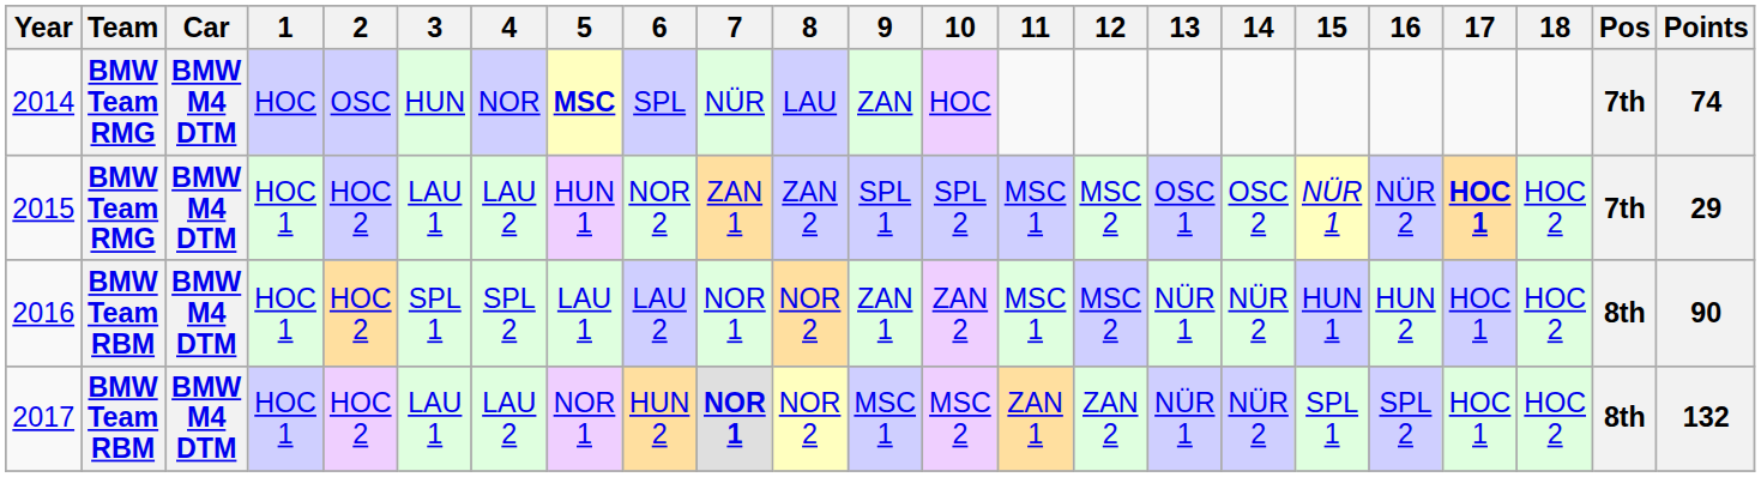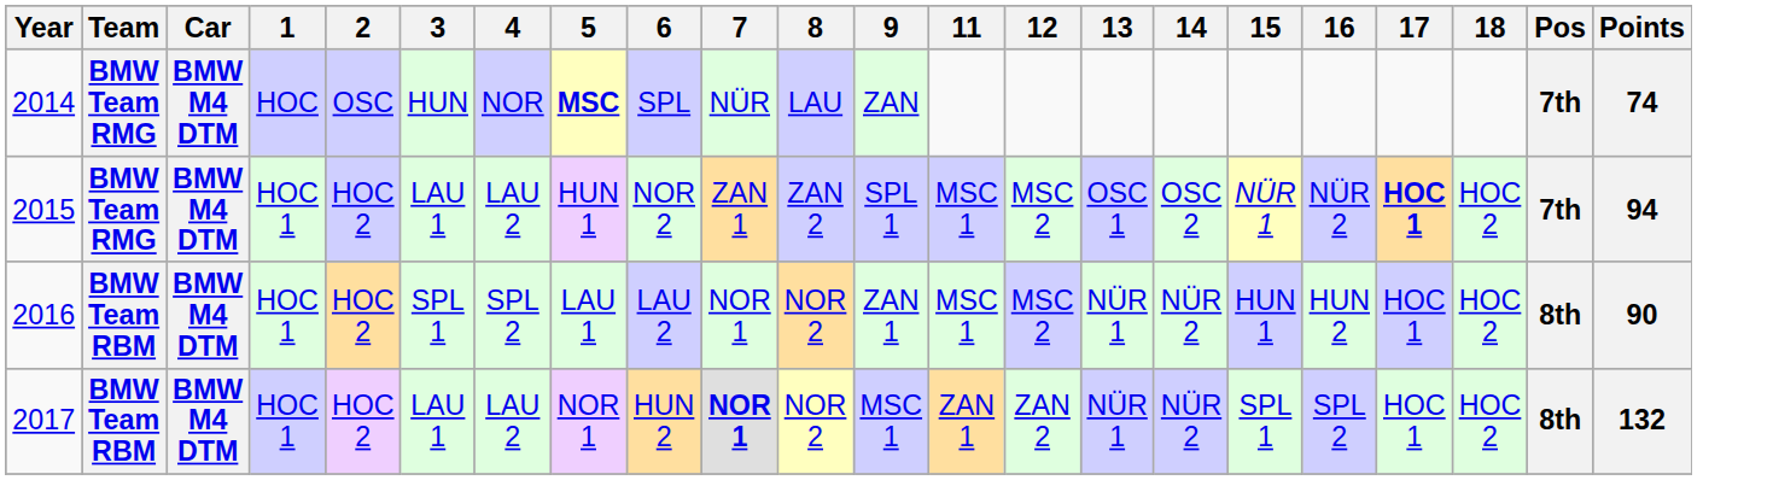 <table class="wikitable" style="text-align:center; font-size:85%">
 <tr>
 <th>Year</th>
 <th>Team</th>
 <th>Car</th>
 <th>1</th>
 <th>2</th>
 <th>3</th>
 <th>4</th>
 <th>5</th>
 <th>6</th>
 <th>7</th>
 <th>8</th>
 <th>9</th>
-<th>10</th>
 <th>11</th>
 <th>12</th>
 <th>13</th>
 <th>14</th>
 <th>15</th>
 <th>16</th>
 <th>17</th>
 <th>18</th>
 <th>Pos</th>
 <th>Points</th>
 </tr>
 <tr>
 <td><a href='#'>2014</a></td>
 <th><a href='#'>BMW Team RMG</a></th>
 <th><a href='#'>BMW M4 DTM</a></th>
 <td style="background:#CFCFFF;"><a href='#'>HOC</a><br></td>
 <td style="background:#CFCFFF;"><a href='#'>OSC</a><br></td>
 <td style="background:#DFFFDF;"><a href='#'>HUN</a><br></td>
 <td style="background:#CFCFFF;"><a href='#'>NOR</a><br></td>
 <td style="background:#FFFFBF;"><strong><a href='#'>MSC</a></strong><br></td>
 <td style="background:#CFCFFF;"><a href='#'>SPL</a><br></td>
 <td style="background:#DFFFDF;"><a href='#'>NÜR</a><br></td>
 <td style="background:#CFCFFF;"><a href='#'>LAU</a><br></td>
 <td style="background:#DFFFDF;"><a href='#'>ZAN</a><br></td>
-<td style="background:#EFCFFF;"><a href='#'>HOC</a><br></td>
 <td></td>
 <td></td>
 <td></td>
 <td></td>
 <td></td>
 <td></td>
 <td></td>
 <td></td>
 <th>7th</th>
 <th>74</th>
 </tr>
 <tr>
 <td><a href='#'>2015</a></td>
 <th><a href='#'>BMW Team RMG</a></th>
 <th><a href='#'>BMW M4 DTM</a></th>
 <td style="background:#DFFFDF;"><a href='#'>HOC<br>1</a><br></td>
 <td style="background:#CFCFFF;"><a href='#'>HOC<br>2</a><br></td>
 <td style="background:#DFFFDF;"><a href='#'>LAU<br>1</a><br></td>
 <td style="background:#DFFFDF;"><a href='#'>LAU<br>2</a><br></td>
 <td style="background:#EFCFFF;"><a href='#'>HUN<br>1</a><br></td>
 <td style="background:#DFFFDF;"><a href='#'>NOR<br>2</a><br></td>
 <td style="background:#FFDF9F;"><a href='#'>ZAN<br>1</a><br></td>
 <td style="background:#CFCFFF;"><a href='#'>ZAN<br>2</a><br></td>
 <td style="background:#CFCFFF;"><a href='#'>SPL<br>1</a><br></td>
-<td style="background:#CFCFFF;"><a href='#'>SPL<br>2</a><br></td>
 <td style="background:#CFCFFF;"><a href='#'>MSC<br>1</a><br></td>
 <td style="background:#DFFFDF;"><a href='#'>MSC<br>2</a><br></td>
 <td style="background:#CFCFFF;"><a href='#'>OSC<br>1</a><br></td>
 <td style="background:#DFFFDF;"><a href='#'>OSC<br>2</a><br></td>
 <td style="background:#FFFFBF;"><em><a href='#'>NÜR<br>1</a></em><br></td>
 <td style="background:#CFCFFF;"><a href='#'>NÜR<br>2</a><br></td>
 <td style="background:#FFDF9F;"><strong><a href='#'>HOC<br>1</a></strong><br></td>
 <td style="background:#DFFFDF;"><a href='#'>HOC<br>2</a><br></td>
 <th>7th</th>
-<th>29</th>
+<th>94</th>
 </tr>
 <tr>
 <td><a href='#'>2016</a></td>
 <th><a href='#'>BMW Team RBM</a></th>
 <th><a href='#'>BMW M4 DTM</a></th>
 <td style="background:#DFFFDF;"><a href='#'>HOC<br>1</a><br></td>
 <td style="background:#FFDF9F;"><a href='#'>HOC<br>2</a><br></td>
 <td style="background:#DFFFDF;"><a href='#'>SPL<br>1</a><br></td>
 <td style="background:#DFFFDF;"><a href='#'>SPL<br>2</a><br></td>
 <td style="background:#DFFFDF;"><a href='#'>LAU<br>1</a><br></td>
 <td style="background:#CFCFFF;"><a href='#'>LAU<br>2</a><br></td>
 <td style="background:#DFFFDF;"><a href='#'>NOR<br>1</a><br></td>
 <td style="background:#FFDF9F;"><a href='#'>NOR<br>2</a><br></td>
 <td style="background:#DFFFDF;"><a href='#'>ZAN<br>1</a><br></td>
-<td style="background:#EFCFFF;"><a href='#'>ZAN<br>2</a><br></td>
 <td style="background:#DFFFDF;"><a href='#'>MSC<br>1</a><br></td>
 <td style="background:#CFCFFF;"><a href='#'>MSC<br>2</a><br></td>
 <td style="background:#DFFFDF;"><a href='#'>NÜR<br>1</a><br></td>
 <td style="background:#DFFFDF;"><a href='#'>NÜR<br>2</a><br></td>
 <td style="background:#CFCFFF;"><a href='#'>HUN<br>1</a><br></td>
 <td style="background:#DFFFDF;"><a href='#'>HUN<br>2</a><br></td>
 <td style="background:#CFCFFF;"><a href='#'>HOC<br>1</a><br></td>
 <td style="background:#DFFFDF;"><a href='#'>HOC<br>2</a><br></td>
 <th>8th</th>
 <th>90</th>
 </tr>
 <tr>
 <td><a href='#'>2017</a></td>
 <th><a href='#'>BMW Team RBM</a></th>
 <th><a href='#'>BMW M4 DTM</a></th>
 <td style="background:#CFCFFF;"><a href='#'>HOC<br>1</a><br></td>
 <td style="background:#EFCFFF;"><a href='#'>HOC<br>2</a><br></td>
 <td style="background:#DFFFDF;"><a href='#'>LAU<br>1</a><br></td>
 <td style="background:#DFFFDF;"><a href='#'>LAU<br>2</a><br></td>
 <td style="background:#EFCFFF;"><a href='#'>NOR<br>1</a><br></td>
 <td style="background:#FFDF9F;"><a href='#'>HUN<br>2</a><br></td>
 <td style="background:#DFDFDF;"><strong><a href='#'>NOR<br>1</a></strong><br></td>
 <td style="background:#FFFFBF;"><a href='#'>NOR<br>2</a><br></td>
 <td style="background:#CFCFFF;"><a href='#'>MSC<br>1</a><br></td>
-<td style="background:#EFCFFF;"><a href='#'>MSC<br>2</a><br></td>
 <td style="background:#FFDF9F;"><a href='#'>ZAN<br>1</a><br></td>
 <td style="background:#DFFFDF;"><a href='#'>ZAN<br>2</a><br></td>
 <td style="background:#CFCFFF;"><a href='#'>NÜR<br>1</a><br></td>
 <td style="background:#CFCFFF;"><a href='#'>NÜR<br>2</a><br></td>
 <td style="background:#DFFFDF;"><a href='#'>SPL<br>1</a><br></td>
 <td style="background:#CFCFFF;"><a href='#'>SPL<br>2</a><br></td>
 <td style="background:#DFFFDF;"><a href='#'>HOC<br>1</a><br></td>
 <td style="background:#DFFFDF;"><a href='#'>HOC<br>2</a><br></td>
 <th>8th</th>
 <th>132</th>
 </tr>
 </table>
